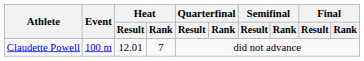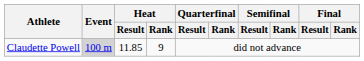 <table class="wikitable" style="font-size:90%">
 <tr>
 <th rowspan="2">Athlete</th>
 <th rowspan="2">Event</th>
 <th colspan="2">Heat</th>
 <th colspan="2">Quarterfinal</th>
 <th colspan="2">Semifinal</th>
 <th colspan="2">Final</th>
 </tr>
 <tr style="font-size:95%">
 <th>Result</th>
 <th>Rank</th>
 <th>Result</th>
 <th>Rank</th>
 <th>Result</th>
 <th>Rank</th>
 <th>Result</th>
 <th>Rank</th>
 </tr>
 <tr align=center>
 <td align=left><a href='#'>Claudette Powell</a></td>
-<td align=left><a href='#'>100 m</a></td>
-<td>12.01</td>
-<td>7</td>
+<td align=left style="background: lightgrey;"><a href='#'>100 m</a></td>
+<td>11.85</td>
+<td>9</td>
 <td colspan=6>did not advance</td>
 </tr>
 </table>
